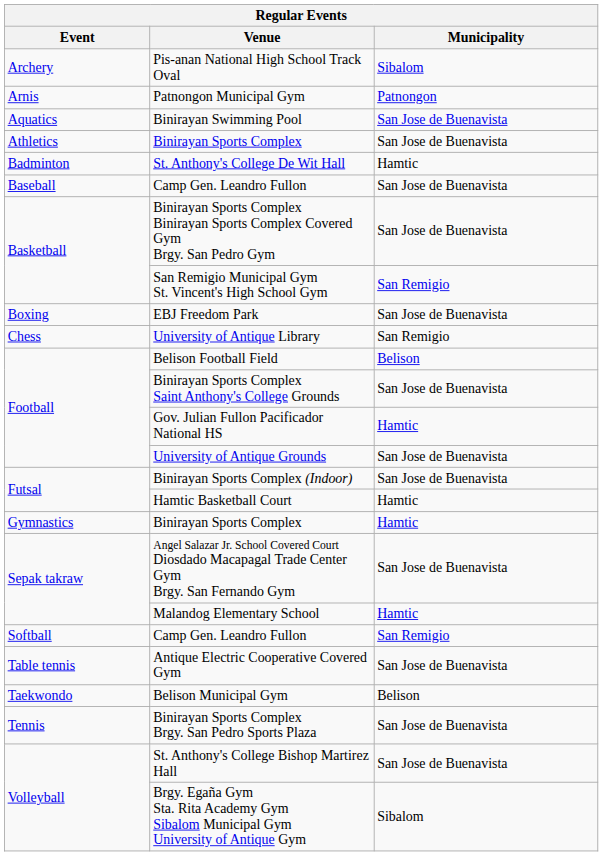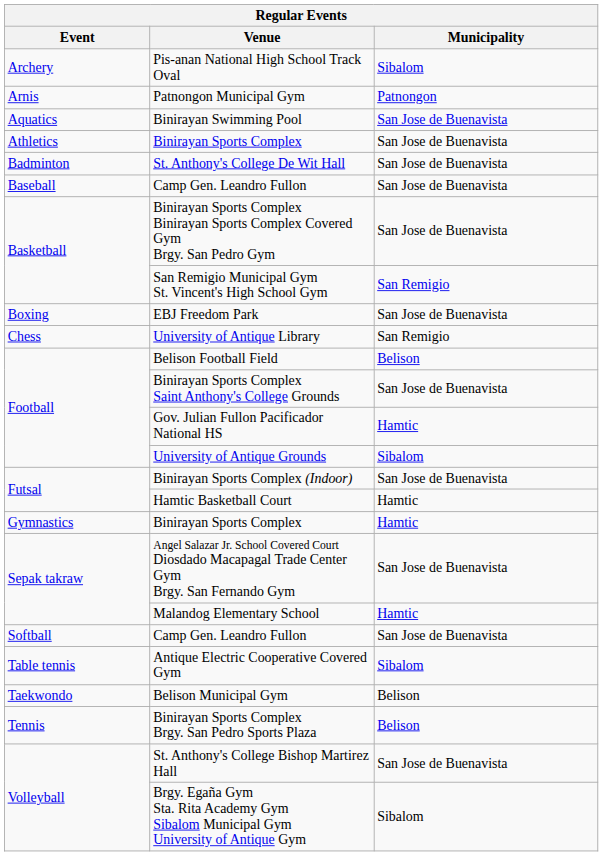 <table class="wikitable">
 <tr>
 <th colspan=5>Regular Events</th>
 </tr>
 <tr>
 <th style="width:160px;">Event</th>
 <th style="width:250px;">Venue</th>
 <th style="width:250px;">Municipality</th>
 </tr>
 <tr>
 <td> <a href='#'>Archery</a></td>
 <td>Pis-anan National High School Track Oval</td>
 <td><a href='#'>Sibalom</a></td>
 </tr>
 <tr>
 <td> <a href='#'>Arnis</a></td>
 <td>Patnongon Municipal Gym</td>
 <td><a href='#'>Patnongon</a></td>
 </tr>
 <tr>
 <td> <a href='#'>Aquatics</a></td>
 <td>Binirayan Swimming Pool</td>
 <td><a href='#'>San Jose de Buenavista</a></td>
 </tr>
 <tr>
 <td> <a href='#'>Athletics</a></td>
 <td><a href='#'>Binirayan Sports Complex</a></td>
 <td>San Jose de Buenavista</td>
 </tr>
 <tr>
 <td> <a href='#'>Badminton</a></td>
 <td><a href='#'>St. Anthony's College De Wit Hall</a></td>
-<td>Hamtic</td>
+<td>San Jose de Buenavista</td>
 </tr>
 <tr>
 <td> <a href='#'>Baseball</a></td>
 <td>Camp Gen. Leandro Fullon</td>
 <td>San Jose de Buenavista</td>
 </tr>
 <tr>
 <td rowspan=2> <a href='#'>Basketball</a></td>
 <td>Binirayan Sports Complex <br> Binirayan Sports Complex Covered Gym <br> Brgy. San Pedro Gym</td>
 <td>San Jose de Buenavista</td>
 </tr>
 <tr>
 <td>San Remigio Municipal Gym <br> St. Vincent's High School Gym</td>
 <td><a href='#'>San Remigio</a></td>
 </tr>
 <tr>
 <td> <a href='#'>Boxing</a></td>
 <td>EBJ Freedom Park</td>
 <td>San Jose de Buenavista</td>
 </tr>
 <tr>
 <td> <a href='#'>Chess</a></td>
 <td><a href='#'>University of Antique</a> Library</td>
 <td>San Remigio</td>
 </tr>
 <tr>
 <td rowspan=4> <a href='#'>Football</a></td>
 <td>Belison Football Field</td>
 <td><a href='#'>Belison</a></td>
 </tr>
 <tr>
 <td>Binirayan Sports Complex<br><a href='#'>Saint Anthony's College</a> Grounds</td>
 <td>San Jose de Buenavista</td>
 </tr>
 <tr>
 <td>Gov. Julian Fullon Pacificador National HS</td>
 <td><a href='#'>Hamtic</a></td>
 </tr>
 <tr>
 <td><a href='#'> University of Antique Grounds</a></td>
-<td>San Jose de Buenavista</td>
+<td><a href='#'>Sibalom</a></td>
 </tr>
 <tr>
 <td rowspan=2> <a href='#'>Futsal</a></td>
 <td>Binirayan Sports Complex <em>(Indoor)</em> <br></td>
 <td>San Jose de Buenavista</td>
 </tr>
 <tr>
 <td>Hamtic Basketball Court</td>
 <td>Hamtic</td>
 </tr>
 <tr>
 <td> <a href='#'>Gymnastics</a></td>
 <td>Binirayan Sports Complex</td>
 <td><a href='#'>Hamtic</a></td>
 </tr>
 <tr>
 <td rowspan=2> <a href='#'>Sepak takraw</a></td>
 <td><small> Angel Salazar Jr. School Covered Court </small> <br> Diosdado Macapagal Trade Center Gym <br> Brgy. San Fernando Gym</td>
 <td>San Jose de Buenavista</td>
 </tr>
 <tr>
 <td>Malandog Elementary School</td>
 <td><a href='#'>Hamtic</a></td>
 </tr>
 <tr>
 <td> <a href='#'>Softball</a></td>
 <td>Camp Gen. Leandro Fullon</td>
-<td><a href='#'>San Remigio</a></td>
+<td>San Jose de Buenavista</td>
 </tr>
 <tr>
 <td> <a href='#'>Table tennis</a></td>
 <td>Antique Electric Cooperative Covered Gym</td>
-<td>San Jose de Buenavista</td>
+<td><a href='#'>Sibalom</a></td>
 </tr>
 <tr>
 <td> <a href='#'>Taekwondo</a></td>
 <td>Belison Municipal Gym</td>
 <td>Belison</td>
 </tr>
 <tr>
 <td> <a href='#'>Tennis</a></td>
 <td>Binirayan Sports Complex <br> Brgy. San Pedro Sports Plaza</td>
-<td>San Jose de Buenavista</td>
+<td><a href='#'>Belison</a></td>
 </tr>
 <tr>
 <td rowspan=2> <a href='#'>Volleyball</a></td>
 <td>St. Anthony's College Bishop Martirez Hall</td>
 <td>San Jose de Buenavista</td>
 </tr>
 <tr>
 <td>Brgy. Egaña Gym <br> Sta. Rita Academy Gym <br> <a href='#'>Sibalom</a> Municipal Gym <br> <a href='#'>University of Antique</a> Gym</td>
 <td>Sibalom</td>
 </tr>
 </table>
